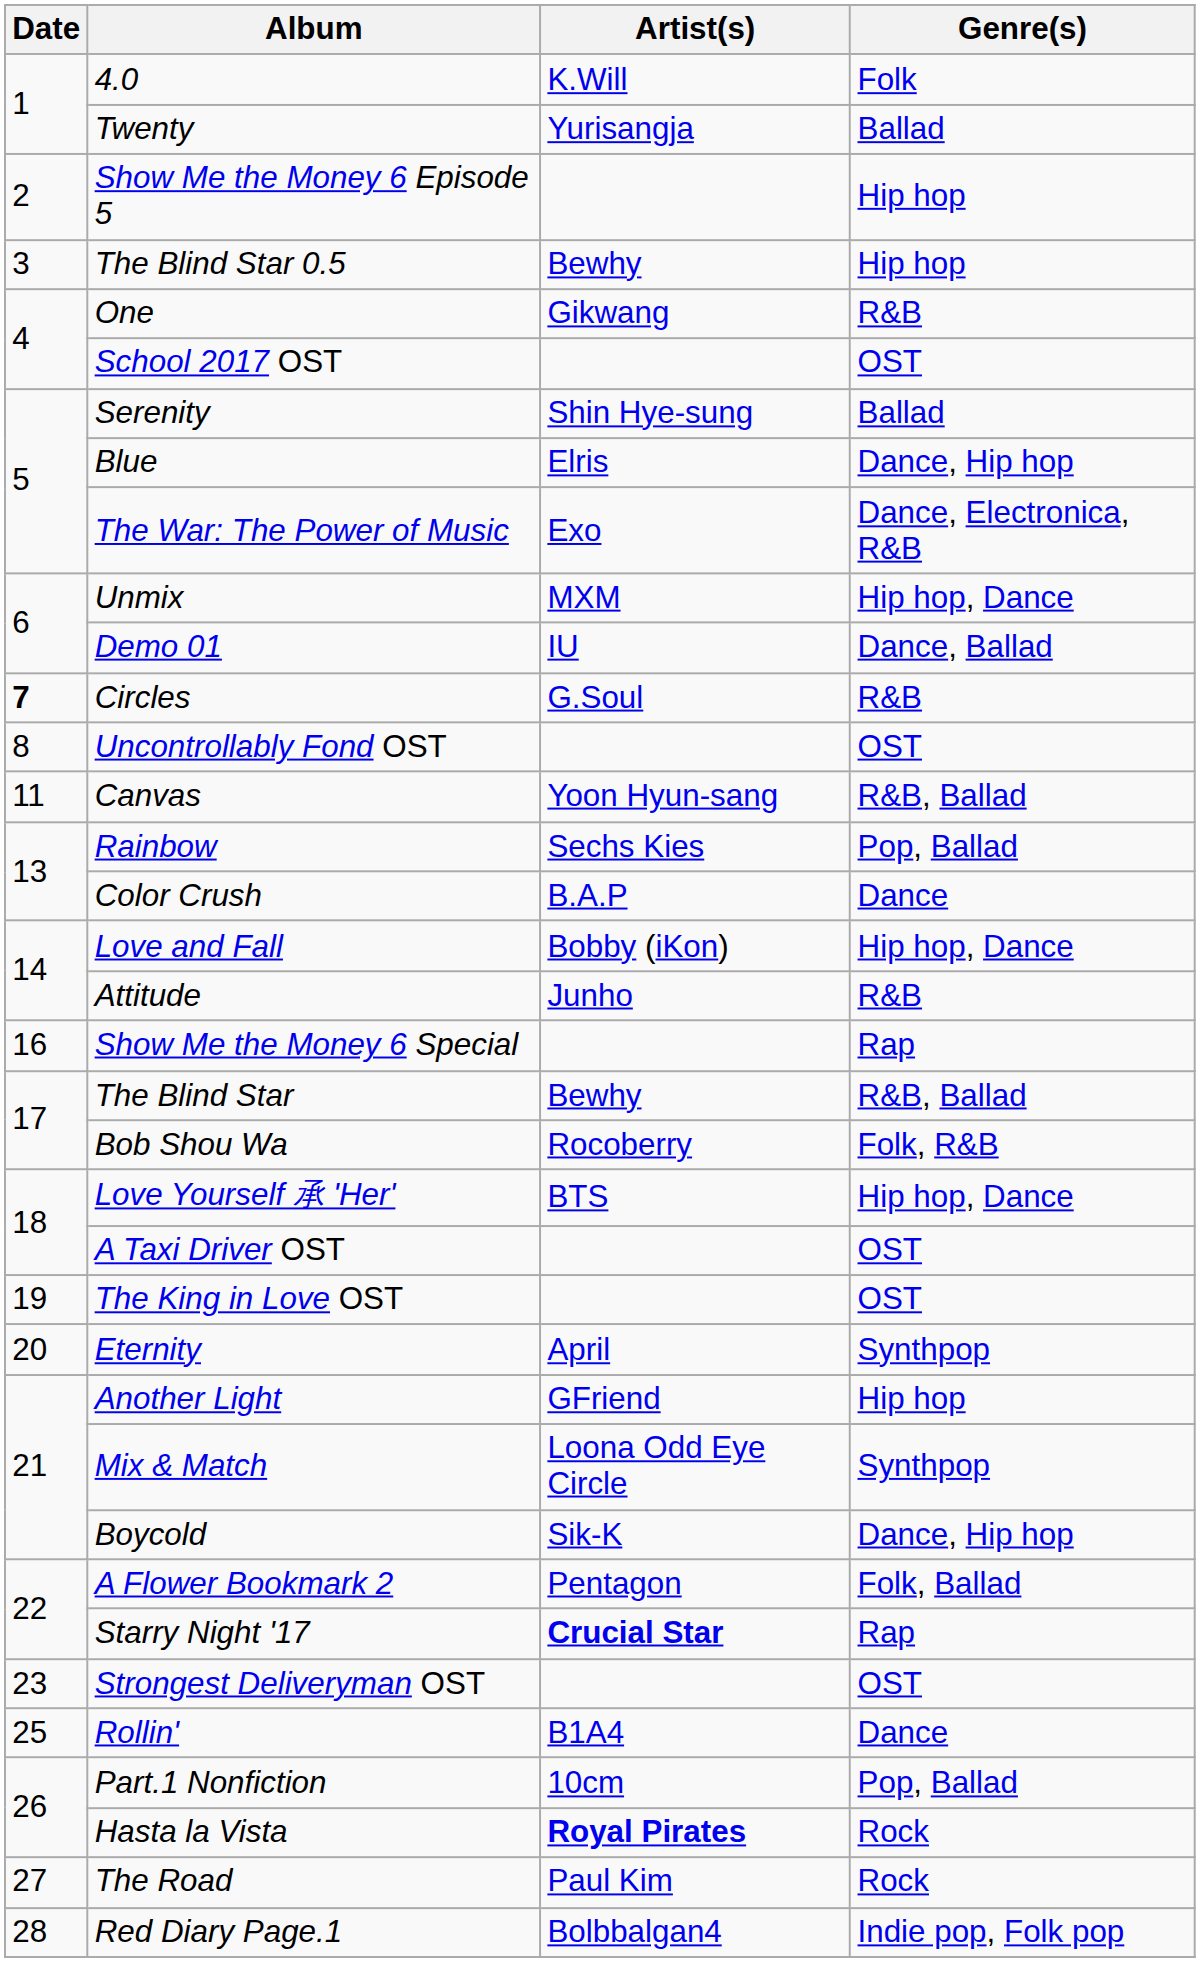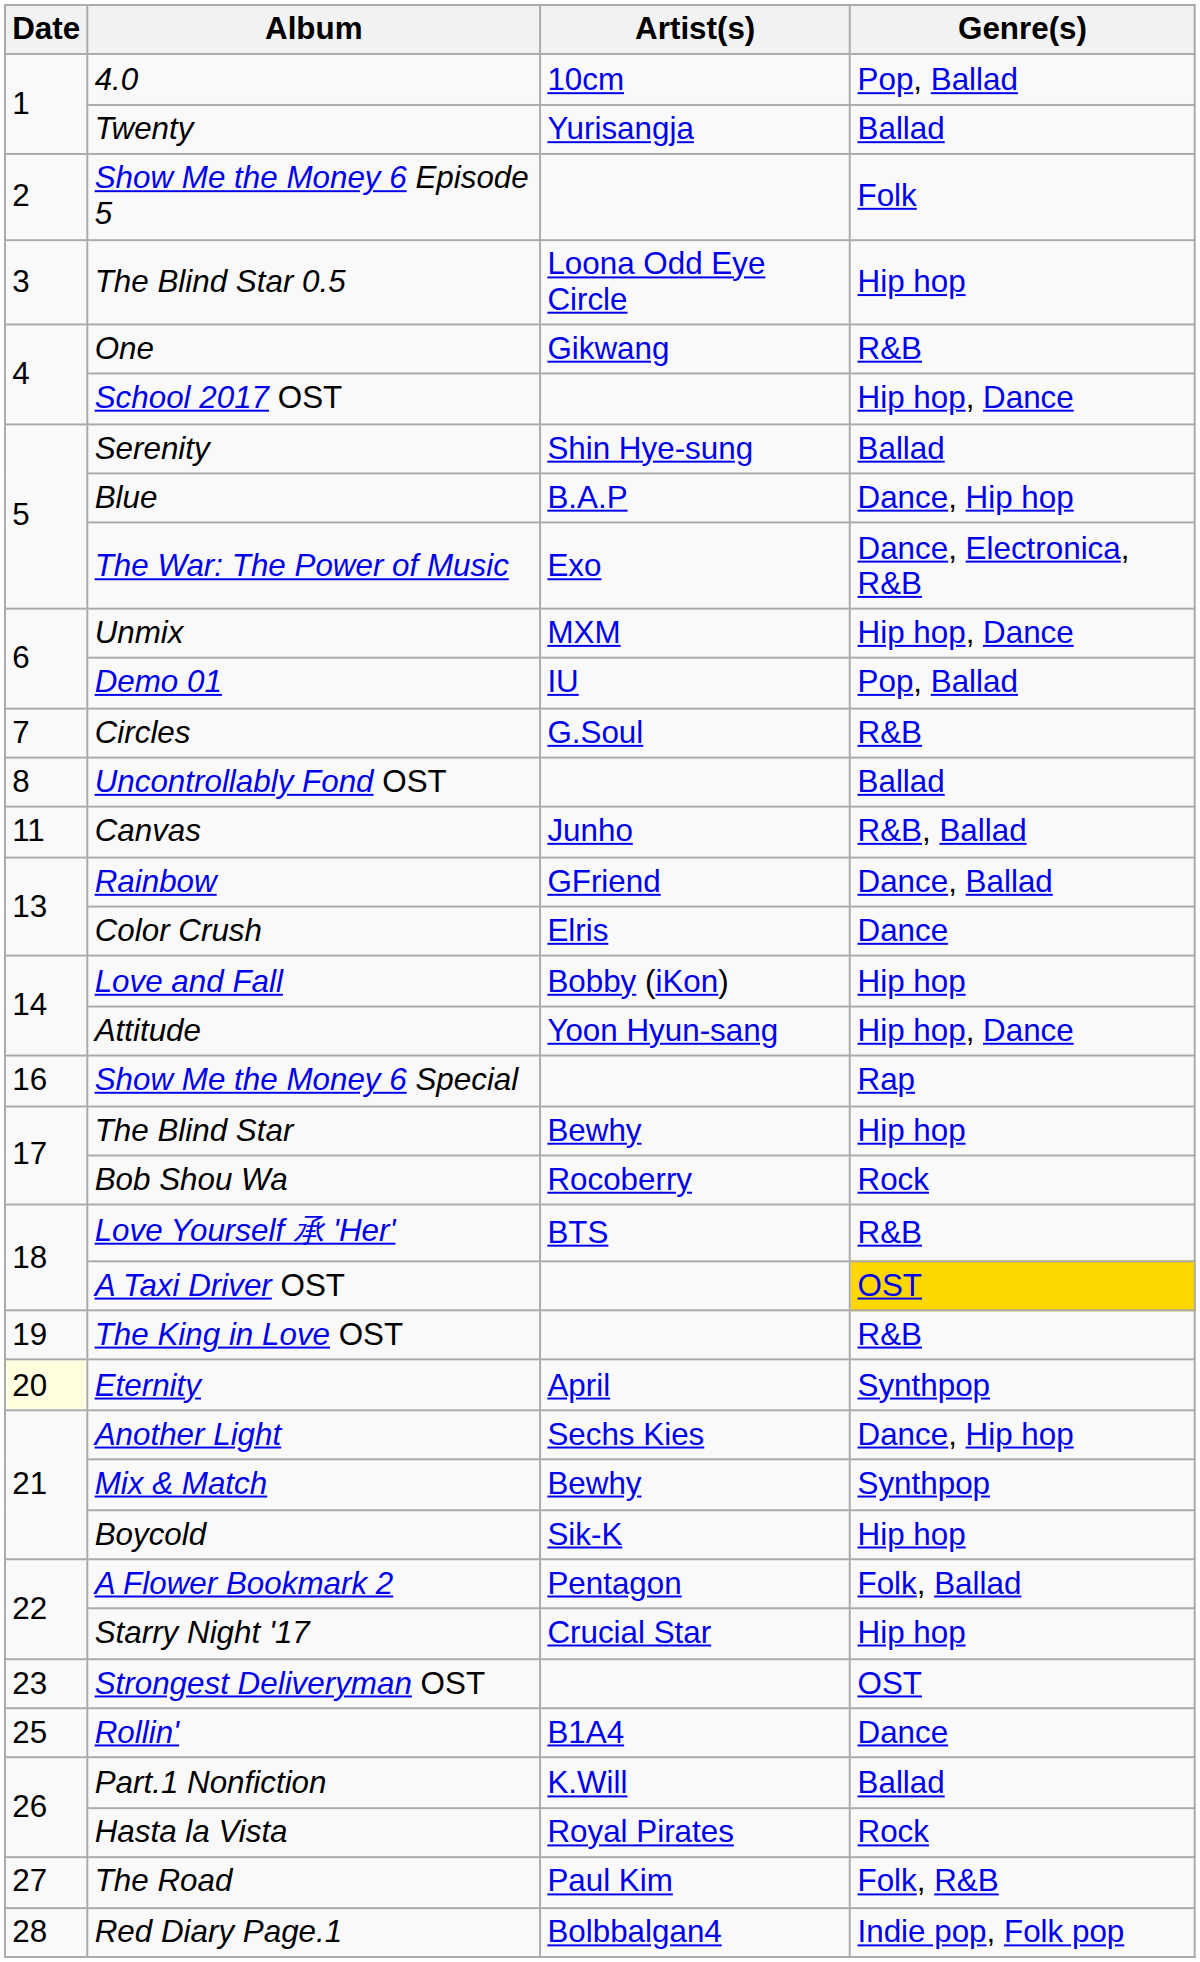 <table class="wikitable">
 <tr>
 <th>Date</th>
 <th>Album</th>
 <th>Artist(s)</th>
 <th>Genre(s)</th>
 </tr>
 <tr>
 <td rowspan="2">1</td>
 <td><em>4.0</em></td>
-<td><a href='#'>K.Will</a></td>
-<td><a href='#'>Folk</a></td>
+<td><a href='#'>10cm</a></td>
+<td><a href='#'>Pop</a>, <a href='#'>Ballad</a></td>
 </tr>
 <tr>
 <td><em>Twenty</em></td>
 <td><a href='#'>Yurisangja</a></td>
 <td><a href='#'>Ballad</a></td>
 </tr>
 <tr>
 <td>2</td>
 <td><em><a href='#'>Show Me the Money 6</a> Episode 5</em></td>
 <td></td>
-<td><a href='#'>Hip hop</a></td>
+<td><a href='#'>Folk</a></td>
 </tr>
 <tr>
 <td>3</td>
 <td><em>The Blind Star 0.5</em></td>
-<td><a href='#'>Bewhy</a></td>
+<td><a href='#'>Loona Odd Eye Circle</a></td>
 <td><a href='#'>Hip hop</a></td>
 </tr>
 <tr>
 <td rowspan="2">4</td>
 <td><em>One</em></td>
 <td><a href='#'>Gikwang</a></td>
 <td><a href='#'>R&B</a></td>
 </tr>
 <tr>
 <td><em><a href='#'>School 2017</a></em> OST</td>
 <td></td>
-<td><a href='#'>OST</a></td>
+<td><a href='#'>Hip hop</a>, <a href='#'>Dance</a></td>
 </tr>
 <tr>
 <td rowspan="3">5</td>
 <td><em>Serenity</em></td>
 <td><a href='#'>Shin Hye-sung</a></td>
 <td><a href='#'>Ballad</a></td>
 </tr>
 <tr>
 <td><em>Blue</em></td>
-<td><a href='#'>Elris</a></td>
+<td><a href='#'>B.A.P</a></td>
 <td><a href='#'>Dance</a>, <a href='#'>Hip hop</a></td>
 </tr>
 <tr>
 <td><em><a href='#'>The War: The Power of Music</a></em></td>
 <td><a href='#'>Exo</a></td>
 <td><a href='#'>Dance</a>, <a href='#'>Electronica</a>, <a href='#'>R&B</a></td>
 </tr>
 <tr>
 <td rowspan="2">6</td>
 <td><em>Unmix</em></td>
 <td><a href='#'>MXM</a></td>
 <td><a href='#'>Hip hop</a>, <a href='#'>Dance</a></td>
 </tr>
 <tr>
 <td><em><a href='#'>Demo 01</a></em></td>
 <td><a href='#'>IU</a></td>
-<td><a href='#'>Dance</a>, <a href='#'>Ballad</a></td>
+<td><a href='#'>Pop</a>, <a href='#'>Ballad</a></td>
 </tr>
 <tr>
-<td><strong>7</strong></td>
+<td>7</td>
 <td><em>Circles</em></td>
 <td><a href='#'>G.Soul</a></td>
 <td><a href='#'>R&B</a></td>
 </tr>
 <tr>
 <td>8</td>
 <td><em><a href='#'>Uncontrollably Fond</a></em> OST</td>
 <td></td>
-<td><a href='#'>OST</a></td>
+<td><a href='#'>Ballad</a></td>
 </tr>
 <tr>
 <td>11</td>
 <td><em>Canvas</em></td>
-<td><a href='#'>Yoon Hyun-sang</a></td>
+<td><a href='#'>Junho</a></td>
 <td><a href='#'>R&B</a>, <a href='#'>Ballad</a></td>
 </tr>
 <tr>
 <td rowspan="2">13</td>
 <td><em><a href='#'>Rainbow</a></em></td>
-<td><a href='#'>Sechs Kies</a></td>
-<td><a href='#'>Pop</a>, <a href='#'>Ballad</a></td>
+<td><a href='#'>GFriend</a></td>
+<td><a href='#'>Dance</a>, <a href='#'>Ballad</a></td>
 </tr>
 <tr>
 <td><em>Color Crush</em></td>
-<td><a href='#'>B.A.P</a></td>
+<td><a href='#'>Elris</a></td>
 <td><a href='#'>Dance</a></td>
 </tr>
 <tr>
 <td rowspan="2">14</td>
 <td><em><a href='#'>Love and Fall</a></em></td>
 <td><a href='#'>Bobby</a> (<a href='#'>iKon</a>)</td>
-<td><a href='#'>Hip hop</a>, <a href='#'>Dance</a></td>
+<td><a href='#'>Hip hop</a></td>
 </tr>
 <tr>
 <td><em>Attitude</em></td>
-<td><a href='#'>Junho</a></td>
-<td><a href='#'>R&B</a></td>
+<td><a href='#'>Yoon Hyun-sang</a></td>
+<td><a href='#'>Hip hop</a>, <a href='#'>Dance</a></td>
 </tr>
 <tr>
 <td>16</td>
 <td><em><a href='#'>Show Me the Money 6</a> Special</em></td>
 <td></td>
 <td><a href='#'>Rap</a></td>
 </tr>
 <tr>
 <td rowspan="2">17</td>
 <td><em>The Blind Star</em></td>
 <td><a href='#'>Bewhy</a></td>
-<td><a href='#'>R&B</a>, <a href='#'>Ballad</a></td>
+<td><a href='#'>Hip hop</a></td>
 </tr>
 <tr>
 <td><em>Bob Shou Wa</em></td>
 <td><a href='#'>Rocoberry</a></td>
-<td><a href='#'>Folk</a>, <a href='#'>R&B</a></td>
+<td><a href='#'>Rock</a></td>
 </tr>
 <tr>
 <td rowspan="2">18</td>
 <td><em><a href='#'>Love Yourself 承 'Her'</a></em></td>
 <td><a href='#'>BTS</a></td>
-<td><a href='#'>Hip hop</a>, <a href='#'>Dance</a></td>
+<td><a href='#'>R&B</a></td>
 </tr>
 <tr>
 <td><em><a href='#'>A Taxi Driver</a></em> OST</td>
 <td></td>
-<td><a href='#'>OST</a></td>
+<td style="background: gold;"><a href='#'>OST</a></td>
 </tr>
 <tr>
 <td>19</td>
 <td><em><a href='#'>The King in Love</a></em> OST</td>
 <td></td>
-<td><a href='#'>OST</a></td>
+<td><a href='#'>R&B</a></td>
 </tr>
 <tr>
-<td>20</td>
+<td style="background: lightyellow;">20</td>
 <td><em><a href='#'>Eternity</a></em></td>
 <td><a href='#'>April</a></td>
 <td><a href='#'>Synthpop</a></td>
 </tr>
 <tr>
 <td rowspan="3">21</td>
 <td><em><a href='#'>Another Light</a></em></td>
-<td><a href='#'>GFriend</a></td>
-<td><a href='#'>Hip hop</a></td>
+<td><a href='#'>Sechs Kies</a></td>
+<td><a href='#'>Dance</a>, <a href='#'>Hip hop</a></td>
 </tr>
 <tr>
 <td><em><a href='#'>Mix & Match</a></em></td>
-<td><a href='#'>Loona Odd Eye Circle</a></td>
+<td><a href='#'>Bewhy</a></td>
 <td><a href='#'>Synthpop</a></td>
 </tr>
 <tr>
 <td><em>Boycold</em></td>
 <td><a href='#'>Sik-K</a></td>
-<td><a href='#'>Dance</a>, <a href='#'>Hip hop</a></td>
+<td><a href='#'>Hip hop</a></td>
 </tr>
 <tr>
 <td rowspan="2">22</td>
 <td><em><a href='#'>A Flower Bookmark 2</a></em></td>
 <td><a href='#'>Pentagon</a></td>
 <td><a href='#'>Folk</a>, <a href='#'>Ballad</a></td>
 </tr>
 <tr>
 <td><em>Starry Night '17</em></td>
-<td><strong><a href='#'>Crucial Star</a></strong></td>
-<td><a href='#'>Rap</a></td>
+<td><a href='#'>Crucial Star</a></td>
+<td><a href='#'>Hip hop</a></td>
 </tr>
 <tr>
 <td>23</td>
 <td><em><a href='#'>Strongest Deliveryman</a></em> OST</td>
 <td></td>
 <td><a href='#'>OST</a></td>
 </tr>
 <tr>
 <td>25</td>
 <td><em><a href='#'>Rollin'</a></em></td>
 <td><a href='#'>B1A4</a></td>
 <td><a href='#'>Dance</a></td>
 </tr>
 <tr>
 <td rowspan="2">26</td>
 <td><em>Part.1 Nonfiction</em></td>
-<td><a href='#'>10cm</a></td>
-<td><a href='#'>Pop</a>, <a href='#'>Ballad</a></td>
+<td><a href='#'>K.Will</a></td>
+<td><a href='#'>Ballad</a></td>
 </tr>
 <tr>
 <td><em>Hasta la Vista</em></td>
-<td><strong><a href='#'>Royal Pirates</a></strong></td>
+<td><a href='#'>Royal Pirates</a></td>
 <td><a href='#'>Rock</a></td>
 </tr>
 <tr>
 <td>27</td>
 <td><em>The Road</em></td>
 <td><a href='#'>Paul Kim</a></td>
-<td><a href='#'>Rock</a></td>
+<td><a href='#'>Folk</a>, <a href='#'>R&B</a></td>
 </tr>
 <tr>
 <td>28</td>
 <td><em>Red Diary Page.1</em></td>
 <td><a href='#'>Bolbbalgan4</a></td>
 <td><a href='#'>Indie pop</a>, <a href='#'>Folk pop</a></td>
 </tr>
 <tr>
 </tr>
 </table>
